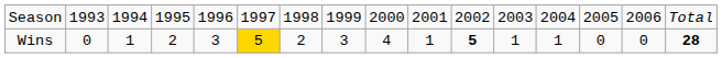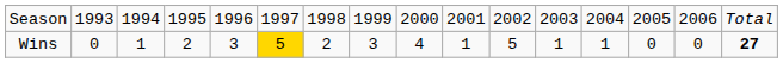 <table class="wikitable sortable">
 <tr>
 <td>Season</td>
 <td>1993</td>
 <td>1994</td>
 <td>1995</td>
 <td>1996</td>
 <td>1997</td>
 <td>1998</td>
 <td>1999</td>
 <td>2000</td>
 <td>2001</td>
 <td>2002</td>
 <td>2003</td>
 <td>2004</td>
 <td>2005</td>
 <td>2006</td>
 <td><em>Total</em></td>
 </tr>
 <tr align=center>
 <td>Wins</td>
 <td>0</td>
 <td>1</td>
 <td>2</td>
 <td>3</td>
 <td style="background: gold;">5</td>
 <td>2</td>
 <td>3</td>
 <td>4</td>
 <td>1</td>
-<td><strong>5</strong></td>
+<td>5</td>
 <td>1</td>
 <td>1</td>
 <td>0</td>
 <td>0</td>
-<td><strong>28</strong></td>
+<td><strong>27</strong></td>
 </tr>
 </table>
